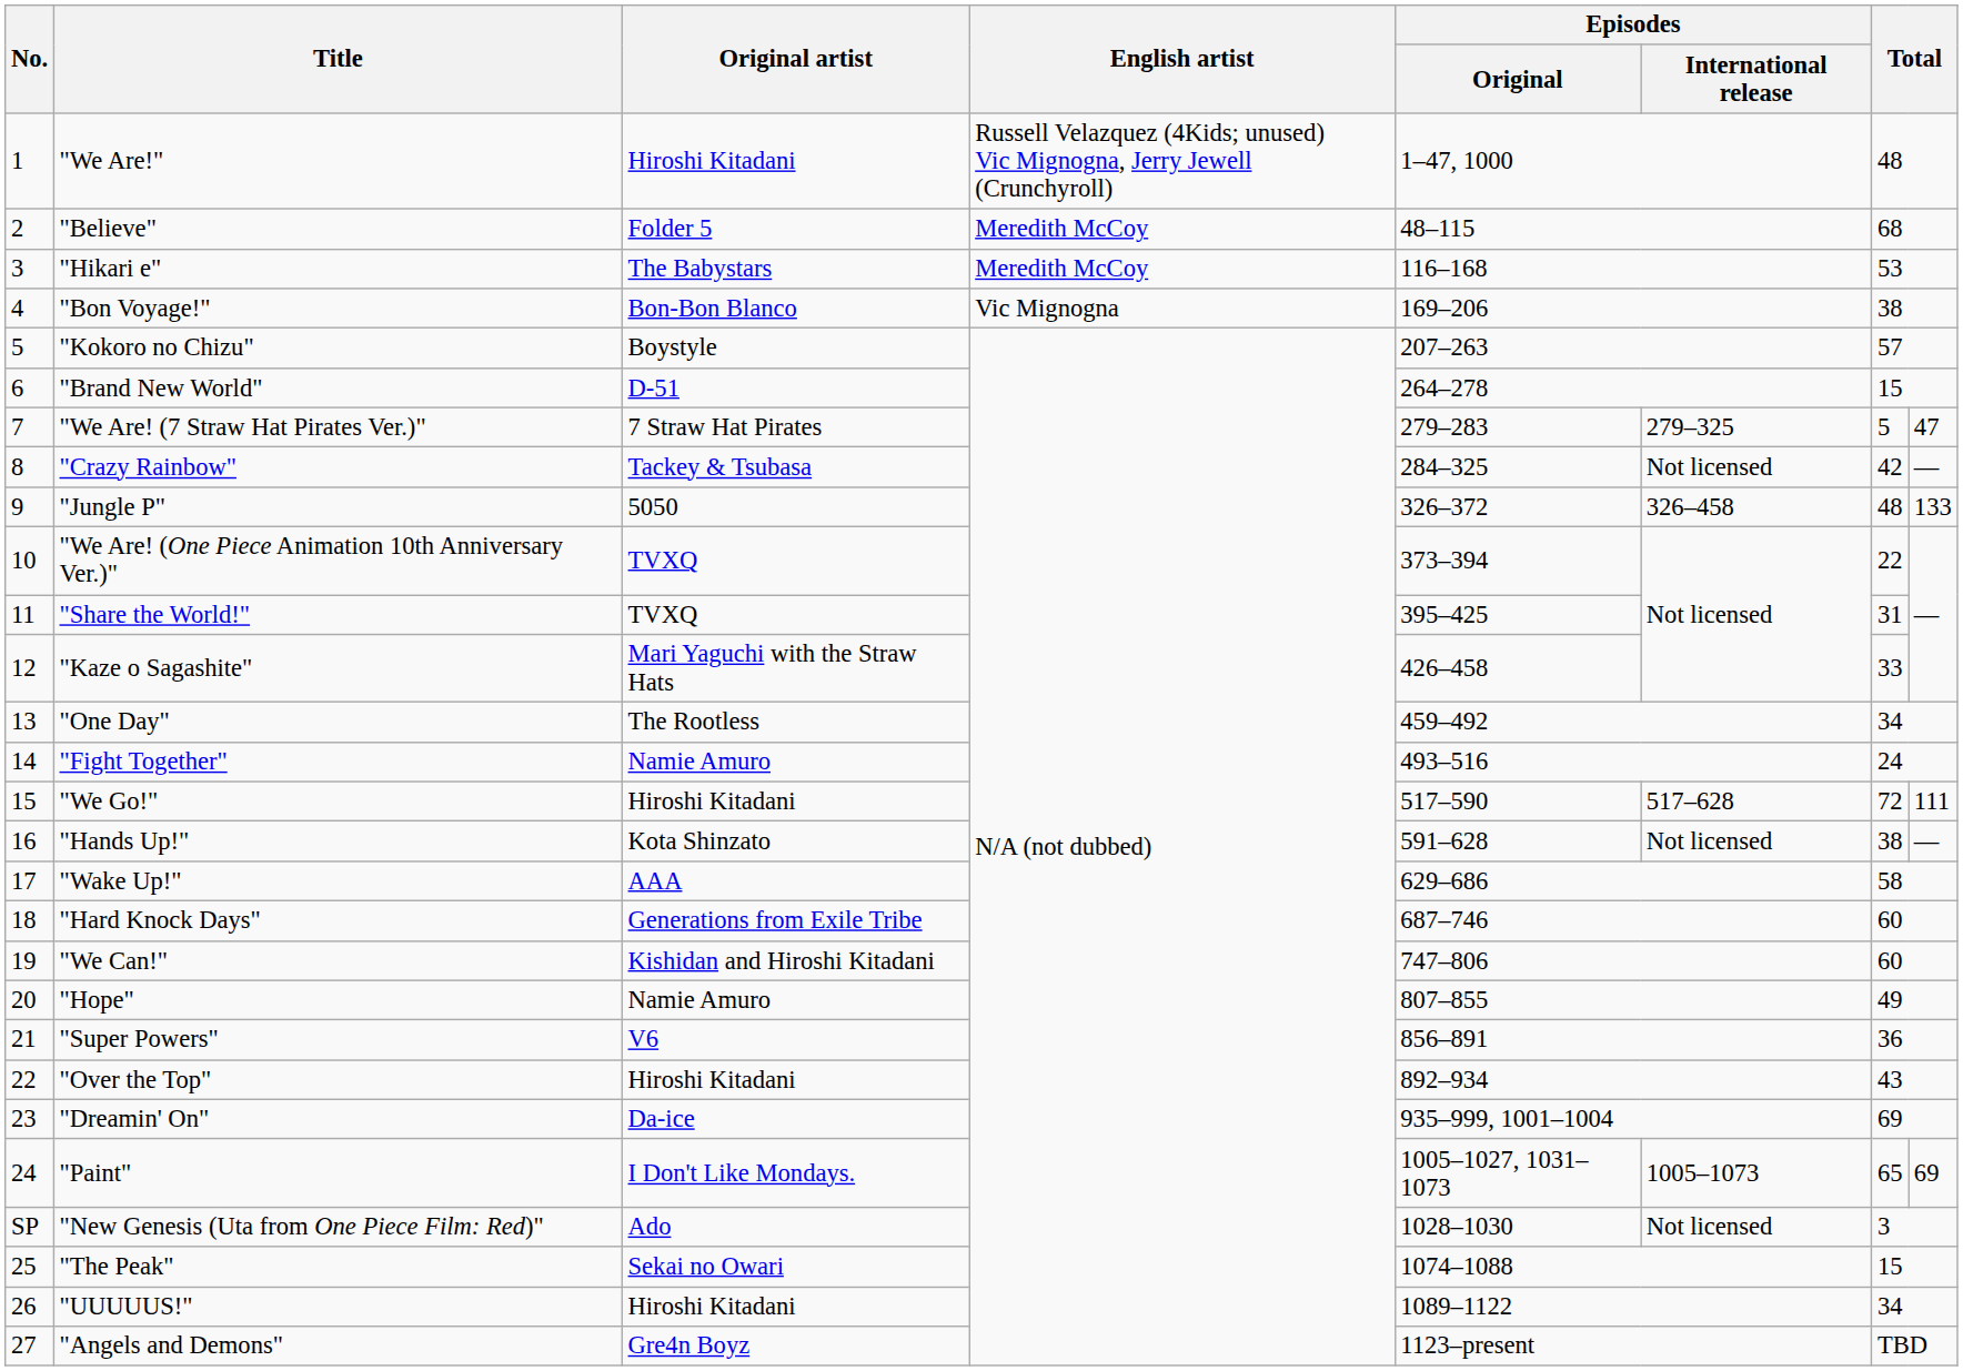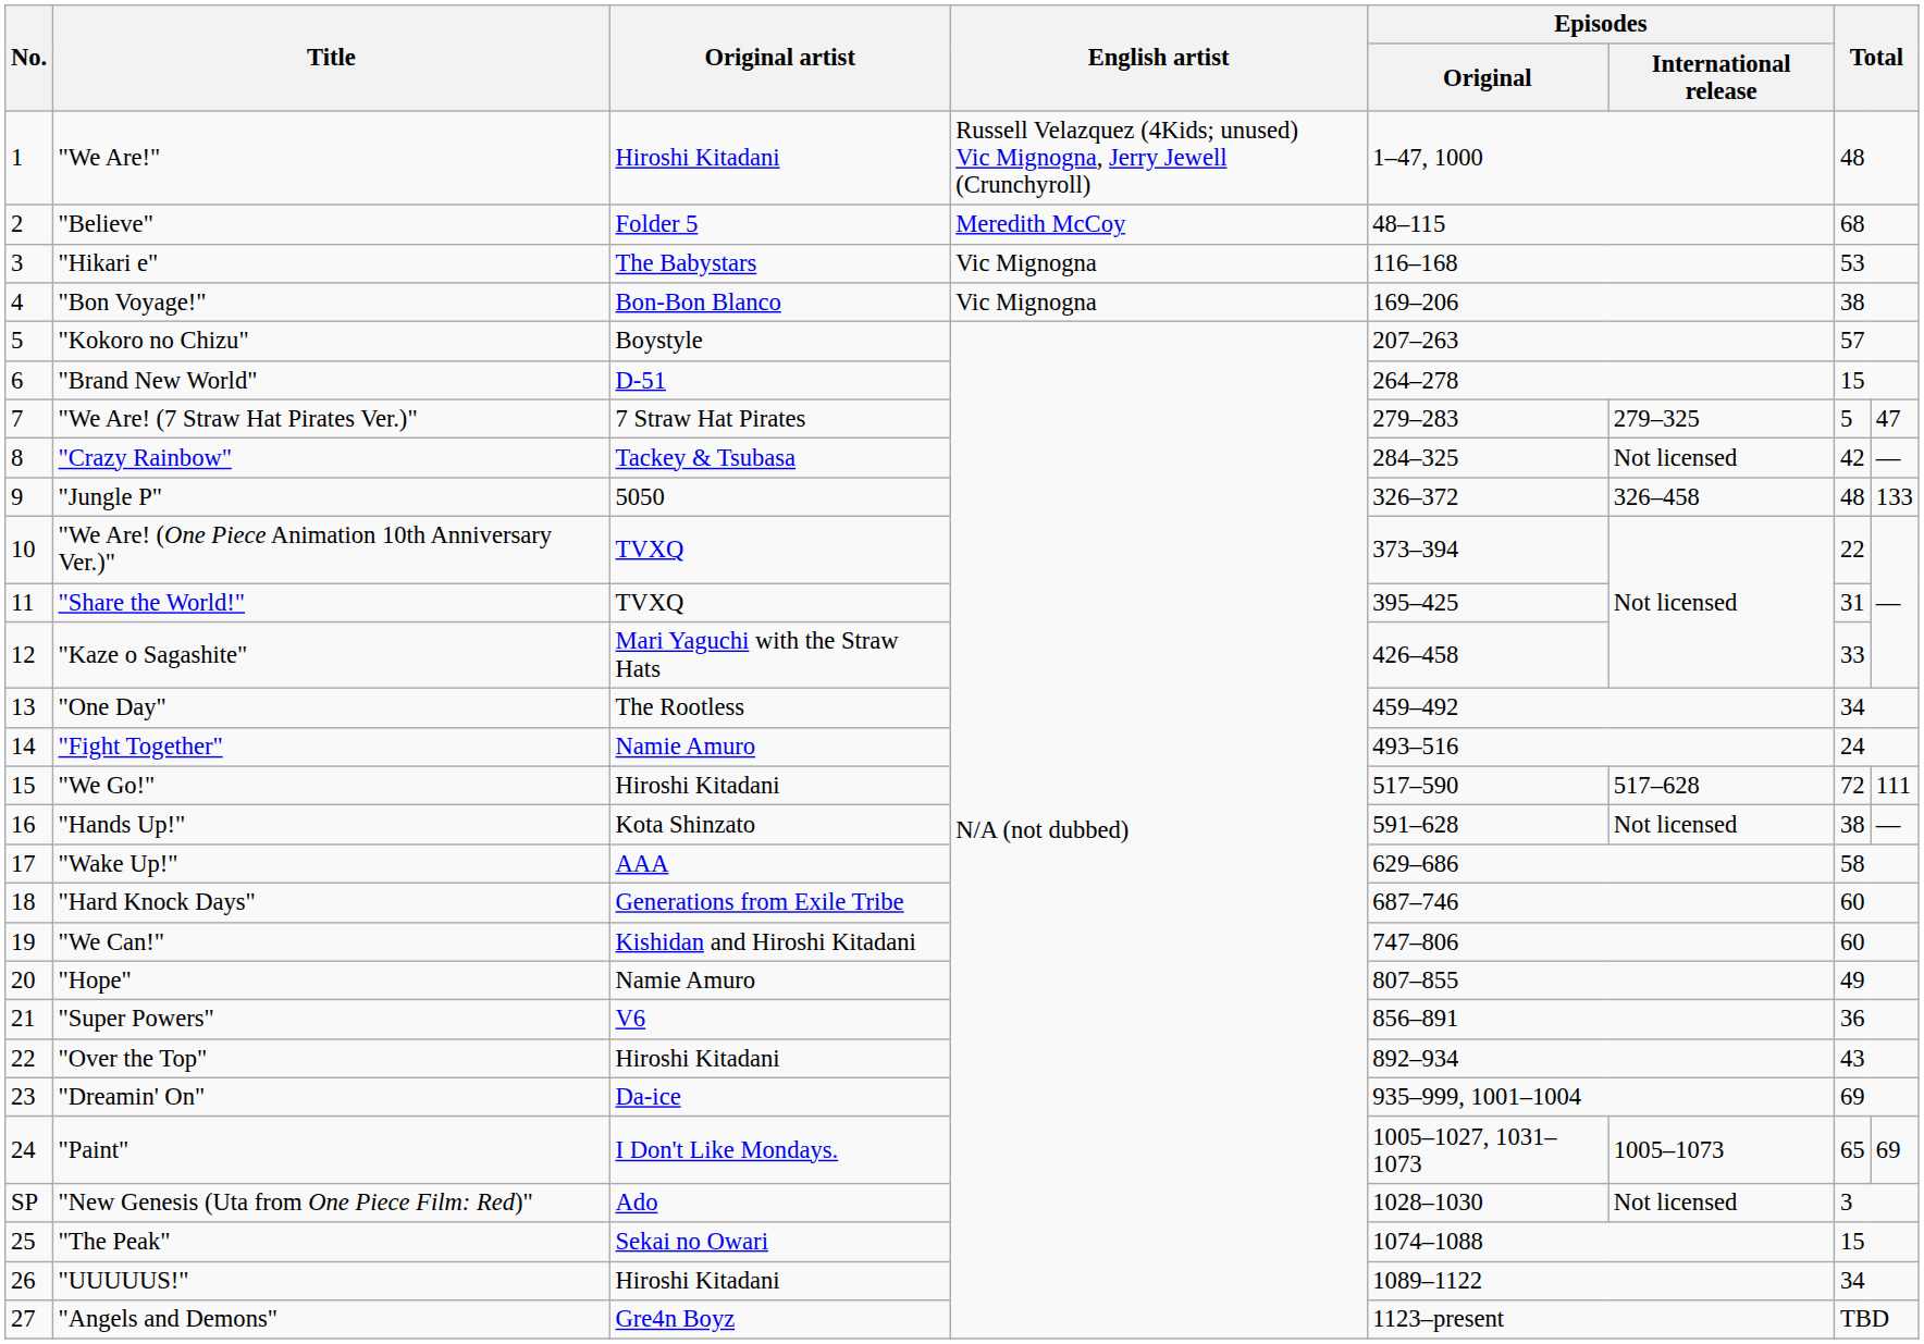 <table class="wikitable">
 <tr>
 <th rowspan="2">No.</th>
 <th rowspan="2">Title</th>
 <th rowspan="2">Original artist</th>
 <th rowspan="2">English artist</th>
 <th colspan="2">Episodes</th>
 <th colspan="2" rowspan="2">Total</th>
 </tr>
 <tr>
 <th>Original</th>
 <th>International release</th>
 </tr>
 <tr>
 <td>1</td>
 <td>"We Are!"</td>
 <td><a href='#'>Hiroshi Kitadani</a></td>
 <td>Russell Velazquez (4Kids; unused)<br><a href='#'>Vic Mignogna</a>, <a href='#'>Jerry Jewell</a> (Crunchyroll)</td>
 <td colspan="2">1–47, 1000</td>
 <td colspan="2">48</td>
 </tr>
 <tr>
 <td>2</td>
 <td>"Believe"</td>
 <td><a href='#'>Folder 5</a></td>
 <td><a href='#'>Meredith McCoy</a></td>
 <td colspan="2">48–115</td>
 <td colspan="2">68</td>
 </tr>
 <tr>
 <td>3</td>
 <td>"Hikari e"</td>
 <td><a href='#'>The Babystars</a></td>
-<td><a href='#'>Meredith McCoy</a></td>
+<td>Vic Mignogna</td>
 <td colspan="2">116–168</td>
 <td colspan="2">53</td>
 </tr>
 <tr>
 <td>4</td>
 <td>"Bon Voyage!"</td>
 <td><a href='#'>Bon-Bon Blanco</a></td>
 <td>Vic Mignogna</td>
 <td colspan="2">169–206</td>
 <td colspan="2">38</td>
 </tr>
 <tr>
 <td>5</td>
 <td>"Kokoro no Chizu"</td>
 <td>Boystyle</td>
 <td colspan="1" rowspan="24">N/A (not dubbed)</td>
 <td colspan="2">207–263</td>
 <td colspan="2">57</td>
 </tr>
 <tr>
 <td>6</td>
 <td>"Brand New World"</td>
 <td><a href='#'>D-51</a></td>
 <td colspan="2">264–278</td>
 <td colspan="2">15</td>
 </tr>
 <tr>
 <td>7</td>
 <td>"We Are! (7 Straw Hat Pirates Ver.)"</td>
 <td>7 Straw Hat Pirates</td>
 <td>279–283</td>
 <td>279–325</td>
 <td>5</td>
 <td>47</td>
 </tr>
 <tr>
 <td>8</td>
 <td><a href='#'>"Crazy Rainbow"</a></td>
 <td><a href='#'>Tackey & Tsubasa</a></td>
 <td>284–325</td>
 <td>Not licensed</td>
 <td>42</td>
 <td>—</td>
 </tr>
 <tr>
 <td>9</td>
 <td>"Jungle P"</td>
 <td>5050</td>
 <td>326–372</td>
 <td>326–458</td>
 <td>48</td>
 <td>133</td>
 </tr>
 <tr>
 <td>10</td>
 <td>"We Are! (<em>One Piece</em> Animation 10th Anniversary Ver.)"</td>
 <td><a href='#'>TVXQ</a></td>
 <td>373–394</td>
 <td rowspan="3">Not licensed</td>
 <td>22</td>
 <td rowspan="3">—</td>
 </tr>
 <tr>
 <td>11</td>
 <td><a href='#'>"Share the World!"</a></td>
 <td>TVXQ</td>
 <td>395–425</td>
 <td>31</td>
 </tr>
 <tr>
 <td>12</td>
 <td>"Kaze o Sagashite"</td>
 <td><a href='#'>Mari Yaguchi</a> with the Straw Hats</td>
 <td>426–458</td>
 <td>33</td>
 </tr>
 <tr>
 <td>13</td>
 <td>"One Day"</td>
 <td>The Rootless</td>
 <td colspan="2">459–492</td>
 <td colspan="2">34</td>
 </tr>
 <tr>
 <td>14</td>
 <td><a href='#'>"Fight Together"</a></td>
 <td><a href='#'>Namie Amuro</a></td>
 <td colspan="2">493–516</td>
 <td colspan="2">24</td>
 </tr>
 <tr>
 <td>15</td>
 <td>"We Go!"</td>
 <td>Hiroshi Kitadani</td>
 <td>517–590</td>
 <td>517–628</td>
 <td>72</td>
 <td>111</td>
 </tr>
 <tr>
 <td>16</td>
 <td>"Hands Up!"</td>
 <td>Kota Shinzato</td>
 <td>591–628</td>
 <td>Not licensed</td>
 <td>38</td>
 <td>—</td>
 </tr>
 <tr>
 <td>17</td>
 <td>"Wake Up!"</td>
 <td><a href='#'>AAA</a></td>
 <td colspan="2">629–686</td>
 <td colspan="2">58</td>
 </tr>
 <tr>
 <td>18</td>
 <td>"Hard Knock Days"</td>
 <td><a href='#'>Generations from Exile Tribe</a></td>
 <td colspan="2">687–746</td>
 <td colspan="2">60</td>
 </tr>
 <tr>
 <td>19</td>
 <td>"We Can!"</td>
 <td><a href='#'>Kishidan</a> and Hiroshi Kitadani</td>
 <td colspan="2">747–806</td>
 <td colspan="2">60</td>
 </tr>
 <tr>
 <td>20</td>
 <td>"Hope"</td>
 <td>Namie Amuro</td>
 <td colspan="2">807–855</td>
 <td colspan="2">49</td>
 </tr>
 <tr>
 <td>21</td>
 <td>"Super Powers"</td>
 <td><a href='#'>V6</a></td>
 <td colspan="2">856–891</td>
 <td colspan="2">36</td>
 </tr>
 <tr>
 <td>22</td>
 <td>"Over the Top"</td>
 <td>Hiroshi Kitadani</td>
 <td colspan="2">892–934</td>
 <td colspan="2">43</td>
 </tr>
 <tr>
 <td>23</td>
 <td>"Dreamin' On"</td>
 <td><a href='#'>Da-ice</a></td>
 <td colspan="2">935–999, 1001–1004</td>
 <td colspan="2">69</td>
 </tr>
 <tr>
 <td>24</td>
 <td>"Paint"</td>
 <td><a href='#'>I Don't Like Mondays.</a></td>
 <td>1005–1027, 1031–1073</td>
 <td>1005–1073</td>
 <td>65</td>
 <td>69</td>
 </tr>
 <tr>
 <td>SP</td>
 <td>"New Genesis (Uta from <em>One Piece Film: Red</em>)"</td>
 <td><a href='#'>Ado</a></td>
 <td>1028–1030</td>
 <td>Not licensed</td>
 <td colspan="2">3</td>
 </tr>
 <tr>
 <td>25</td>
 <td>"The Peak"</td>
 <td><a href='#'>Sekai no Owari</a></td>
 <td colspan="2">1074–1088</td>
 <td colspan="2">15</td>
 </tr>
 <tr>
 <td>26</td>
 <td>"UUUUUS!"</td>
 <td>Hiroshi Kitadani</td>
 <td colspan="2">1089–1122</td>
 <td colspan="2">34</td>
 </tr>
 <tr>
 <td>27</td>
 <td>"Angels and Demons"</td>
 <td><a href='#'>Gre4n Boyz</a></td>
 <td colspan="2">1123–present</td>
 <td colspan="2">TBD</td>
 </tr>
 </table>
